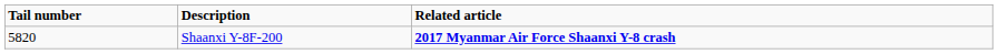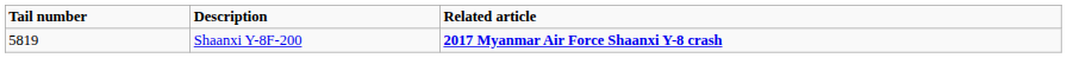 <table class="wikitable" width="90%">
 <tr>
 <td><strong>Tail number</strong></td>
 <td><strong>Description</strong></td>
 <td><strong>Related article</strong></td>
 </tr>
 <tr>
-<td>5820</td>
+<td>5819</td>
 <td><a href='#'>Shaanxi Y-8F-200</a></td>
 <td><strong><a href='#'>2017 Myanmar Air Force Shaanxi Y-8 crash</a></strong></td>
 </tr>
 </table>
